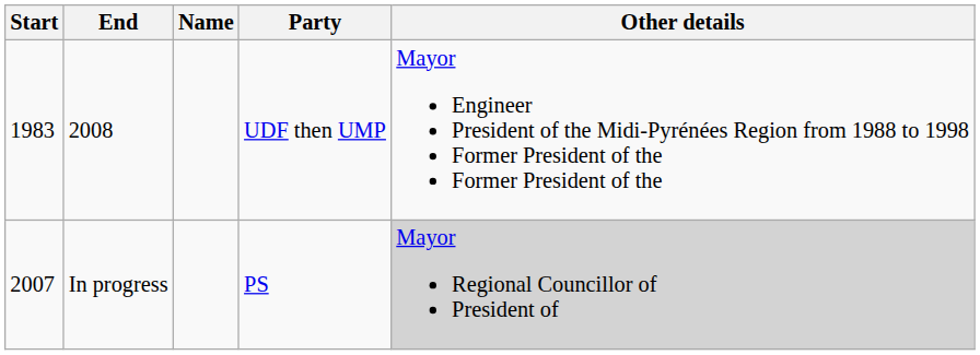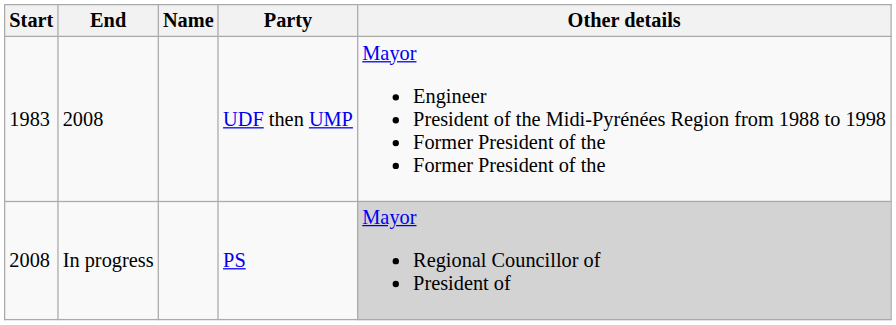 <table border="1" class="wikitable">
 <tr>
 <th>Start</th>
 <th>End</th>
 <th>Name</th>
 <th>Party</th>
 <th>Other details</th>
 </tr>
 <tr>
 <td>1983</td>
 <td>2008</td>
 <td></td>
 <td><a href='#'>UDF</a> then <a href='#'>UMP</a></td>
 <td><a href='#'>Mayor</a><br><ul><li>Engineer</li><li>President of the Midi-Pyrénées Region from 1988 to 1998</li><li>Former President of the </li><li>Former President of the </li></ul></td>
 </tr>
 <tr>
-<td>2007</td>
+<td>2008</td>
 <td>In progress</td>
 <td></td>
 <td><a href='#'>PS</a></td>
 <td style="background: lightgrey;"><a href='#'>Mayor</a><br><ul><li>Regional Councillor of </li><li>President of </li></ul></td>
 </tr>
 </table>
